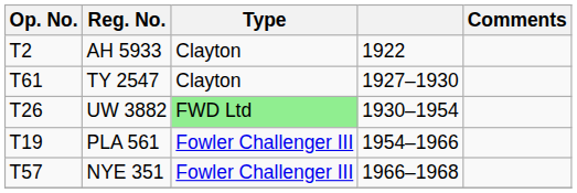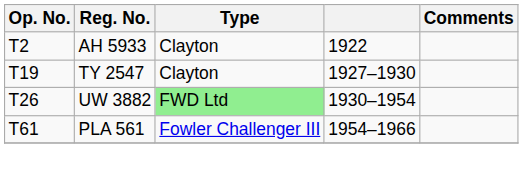 <table class="wikitable">
 <tr>
 <th>Op. No.</th>
 <th>Reg. No.</th>
 <th>Type</th>
 <th></th>
 <th>Comments</th>
 </tr>
 <tr>
 <td>T2</td>
 <td>AH 5933</td>
 <td>Clayton</td>
 <td>1922</td>
 <td></td>
 </tr>
 <tr>
-<td>T61</td>
+<td>T19</td>
 <td>TY 2547</td>
 <td>Clayton</td>
 <td>1927–1930</td>
 <td></td>
 </tr>
 <tr>
 <td>T26</td>
 <td>UW 3882</td>
 <td style="background: lightgreen;">FWD Ltd</td>
 <td>1930–1954</td>
 <td></td>
 </tr>
 <tr>
-<td>T19</td>
+<td>T61</td>
 <td>PLA 561</td>
 <td><a href='#'>Fowler Challenger III</a></td>
 <td>1954–1966</td>
 <td></td>
 </tr>
 <tr>
-<td>T57</td>
-<td>NYE 351</td>
-<td><a href='#'>Fowler Challenger III</a></td>
-<td>1966–1968</td>
-<td></td>
-</tr>
-<tr>
 </tr>
 </table>
